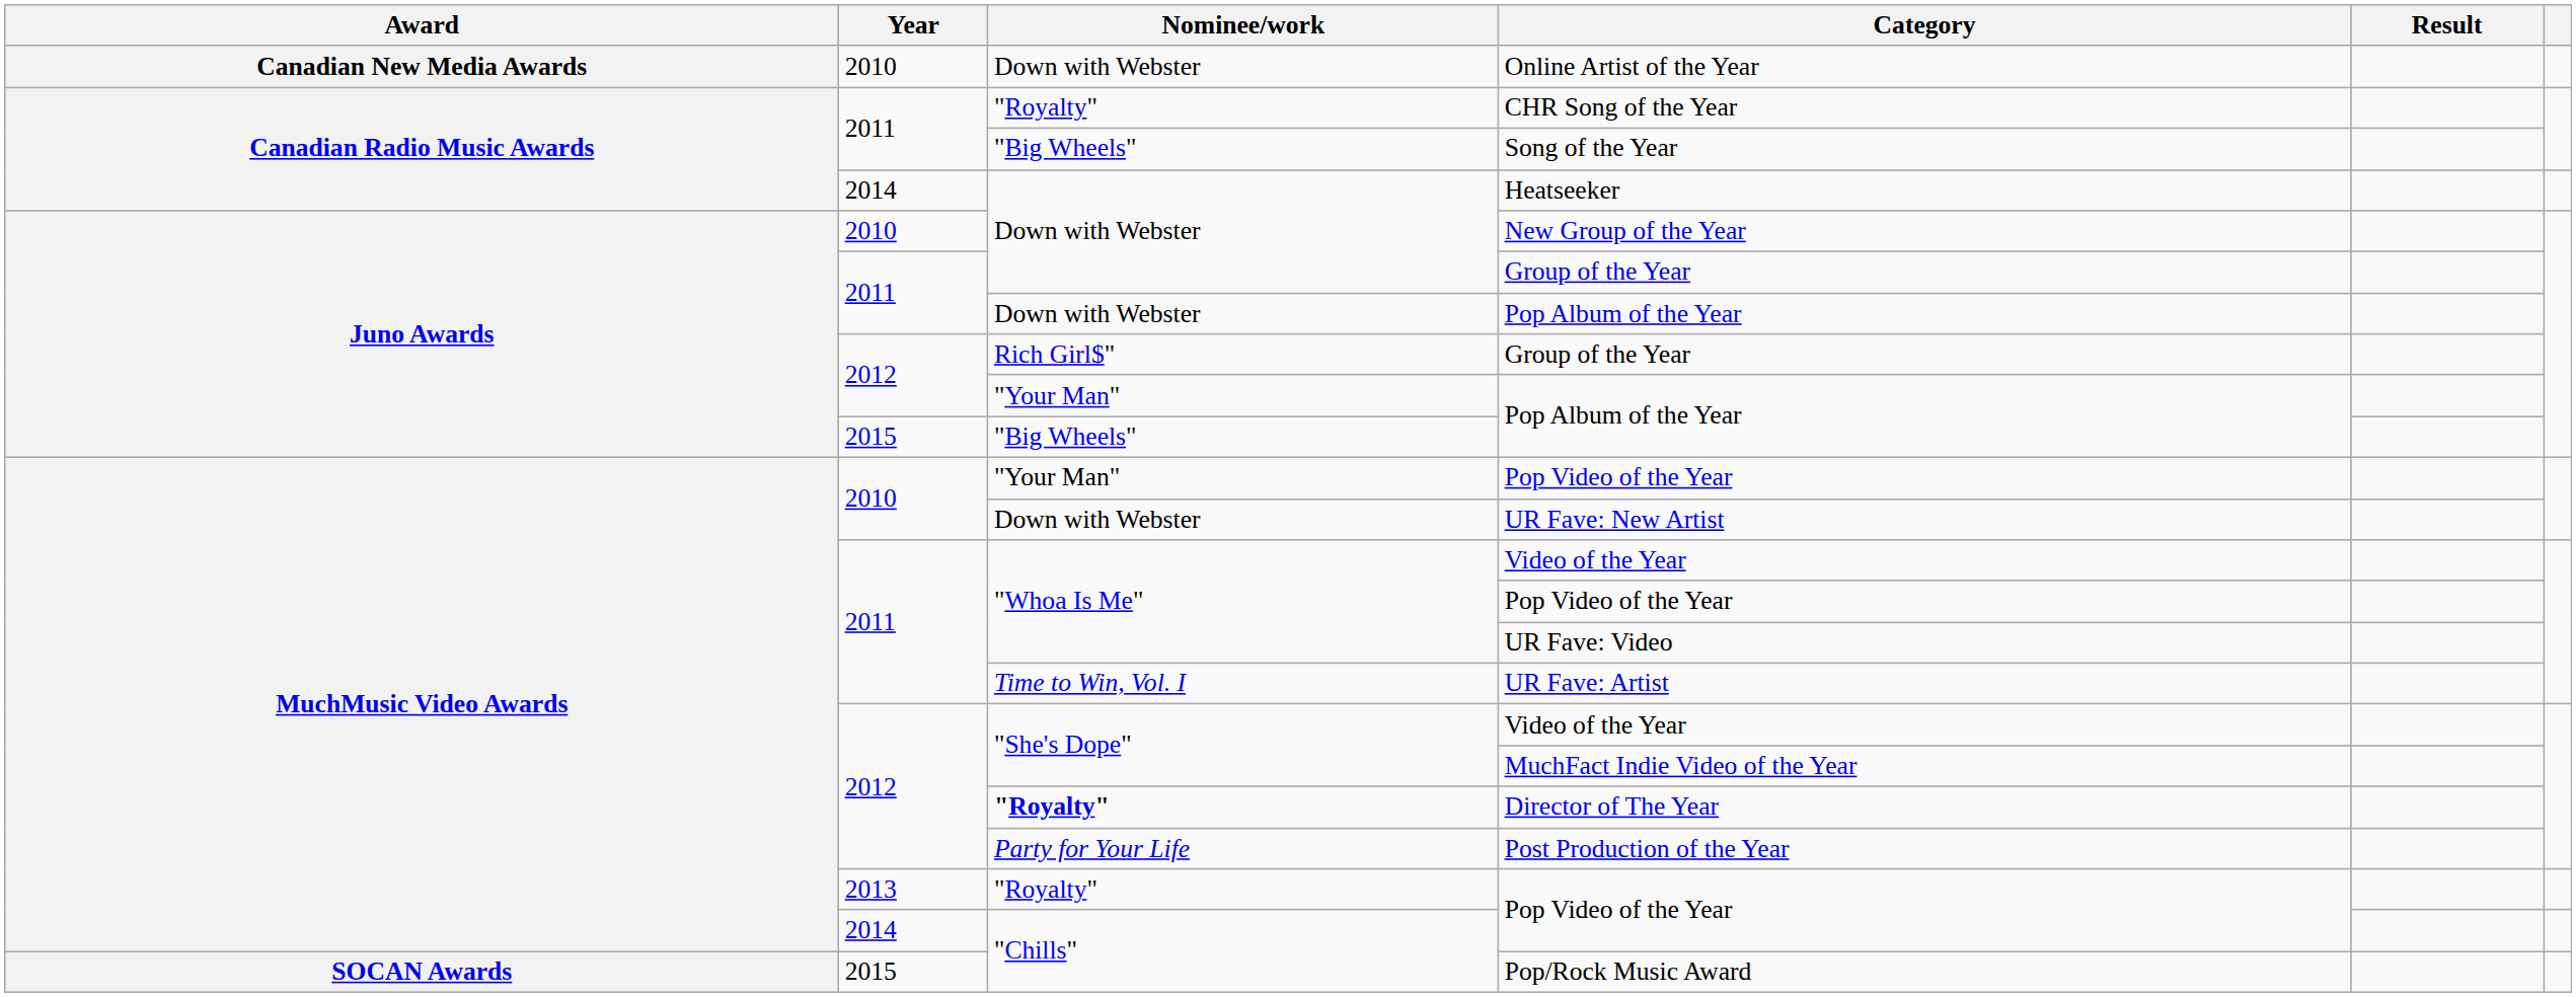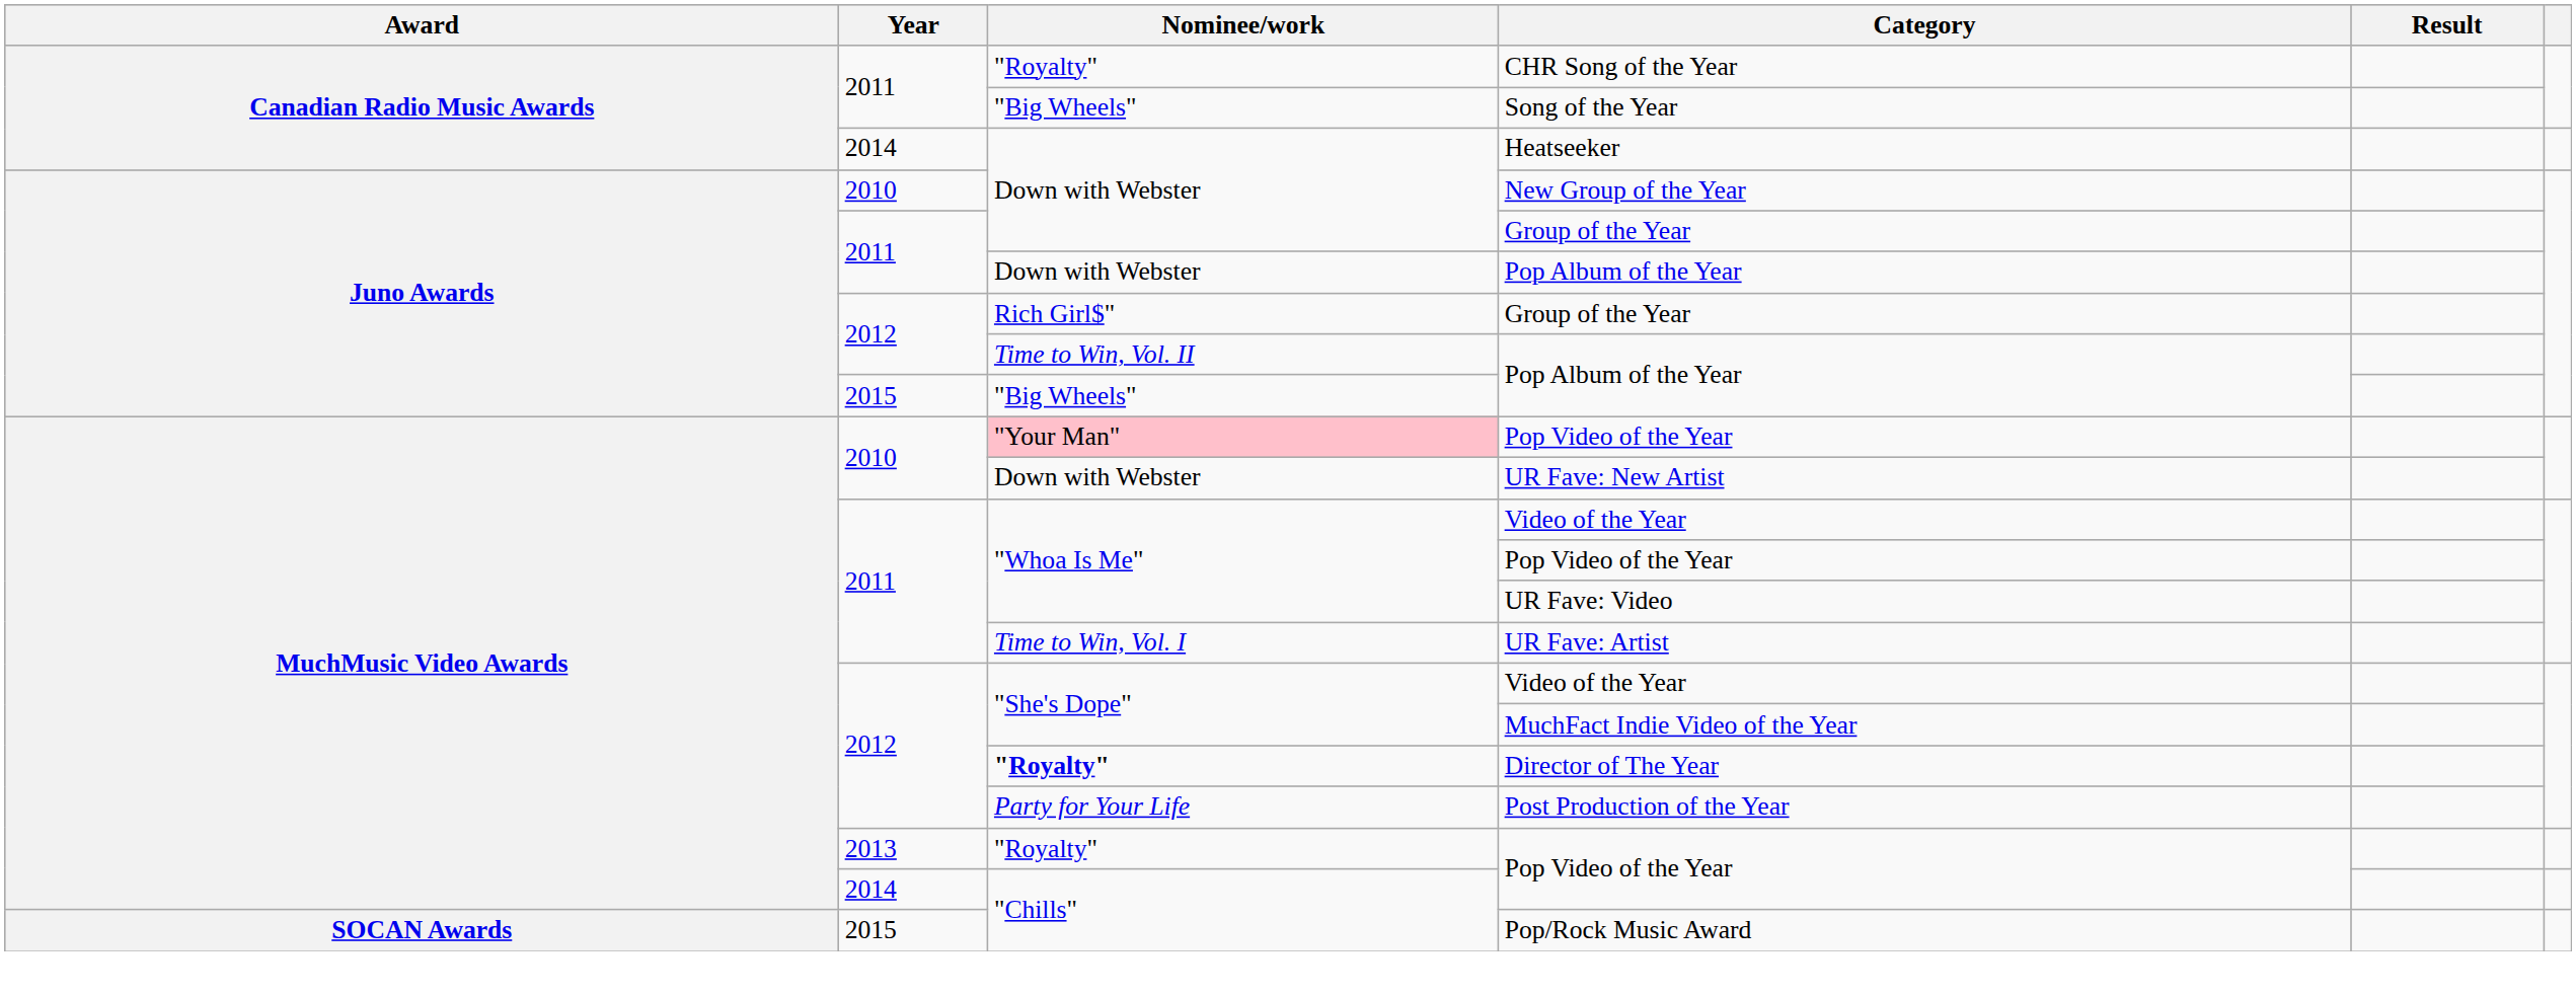 <table class="wikitable sortable plainrowheaders" style="width:100%">
 <tr>
 <th scope="col">Award</th>
 <th scope="col">Year</th>
 <th scope="col">Nominee/work</th>
 <th scope="col">Category</th>
 <th scope="col">Result</th>
 <th scope="col" class="unsortable"></th>
-</tr>
-<tr>
-<th scope="row">Canadian New Media Awards</th>
-<td>2010</td>
-<td>Down with Webster</td>
-<td>Online Artist of the Year</td>
-<td></td>
-<td style="text-align:center;"></td>
 </tr>
 <tr>
 <th scope="row" rowspan="3"><a href='#'>Canadian Radio Music Awards</a></th>
 <td rowspan="2">2011</td>
 <td>"<a href='#'>Royalty</a>"</td>
 <td>CHR Song of the Year</td>
 <td></td>
 <td style="text-align:center;" rowspan="2"></td>
 </tr>
 <tr>
 <td>"<a href='#'>Big Wheels</a>"</td>
 <td>Song of the Year</td>
 <td></td>
 </tr>
 <tr>
 <td>2014</td>
 <td rowspan="3">Down with Webster</td>
 <td>Heatseeker</td>
 <td></td>
 <td style="text-align:center;"></td>
 </tr>
 <tr>
 <th scope="row" rowspan="6"><a href='#'>Juno Awards</a></th>
 <td><a href='#'>2010</a></td>
 <td><a href='#'>New Group of the Year</a></td>
 <td></td>
 <td style="text-align:center;" rowspan="6"></td>
 </tr>
 <tr>
 <td rowspan="2"><a href='#'>2011</a></td>
 <td><a href='#'>Group of the Year</a></td>
 <td></td>
 </tr>
 <tr>
 <td>Down with Webster</td>
 <td><a href='#'>Pop Album of the Year</a></td>
 <td></td>
 </tr>
 <tr>
 <td rowspan="2"><a href='#'>2012</a></td>
 <td><a href='#'>Rich Girl$</a>"</td>
 <td>Group of the Year</td>
 <td></td>
 </tr>
 <tr>
-<td>"<a href='#'>Your Man</a>"</td>
+<td><em><a href='#'>Time to Win, Vol. II</a></em></td>
 <td rowspan="2">Pop Album of the Year</td>
 <td></td>
 </tr>
 <tr>
 <td><a href='#'>2015</a></td>
 <td>"<a href='#'>Big Wheels</a>"</td>
 <td></td>
 </tr>
 <tr>
 <th scope="row" rowspan="12"><a href='#'>MuchMusic Video Awards</a></th>
 <td rowspan="2"><a href='#'>2010</a></td>
-<td>"Your Man"</td>
+<td style="background: pink;">"Your Man"</td>
 <td><a href='#'>Pop Video of the Year</a></td>
 <td></td>
 <td style="text-align:center;" rowspan="2"></td>
 </tr>
 <tr>
 <td>Down with Webster</td>
 <td><a href='#'>UR Fave: New Artist</a></td>
 <td></td>
 </tr>
 <tr>
 <td rowspan="4"><a href='#'>2011</a></td>
 <td rowspan="3">"<a href='#'>Whoa Is Me</a>"</td>
 <td><a href='#'>Video of the Year</a></td>
 <td></td>
 <td style="text-align:center;" rowspan="4"></td>
 </tr>
 <tr>
 <td>Pop Video of the Year</td>
 <td></td>
 </tr>
 <tr>
 <td>UR Fave: Video</td>
 <td></td>
 </tr>
 <tr>
 <td><em><a href='#'>Time to Win, Vol. I</a></em></td>
 <td><a href='#'>UR Fave: Artist</a></td>
 <td></td>
 </tr>
 <tr>
 <td rowspan="4"><a href='#'>2012</a></td>
 <td rowspan="2">"<a href='#'>She's Dope</a>"</td>
 <td>Video of the Year</td>
 <td></td>
 <td style="text-align:center;" rowspan="4"></td>
 </tr>
 <tr>
 <td><a href='#'>MuchFact Indie Video of the Year</a></td>
 <td></td>
 </tr>
 <tr>
 <td><strong>"<a href='#'>Royalty</a>"</strong></td>
 <td><a href='#'>Director of The Year</a></td>
 <td></td>
 </tr>
 <tr>
 <td><em><a href='#'>Party for Your Life</a></em></td>
 <td><a href='#'>Post Production of the Year</a></td>
 <td></td>
 </tr>
 <tr>
 <td><a href='#'>2013</a></td>
 <td>"<a href='#'>Royalty</a>"</td>
 <td rowspan="2">Pop Video of the Year</td>
 <td></td>
 <td style="text-align:center;"></td>
 </tr>
 <tr>
 <td><a href='#'>2014</a></td>
 <td rowspan="2">"<a href='#'>Chills</a>"</td>
 <td></td>
 <td style="text-align:center;"></td>
 </tr>
 <tr>
 <th scope="row"><a href='#'>SOCAN Awards</a></th>
 <td>2015</td>
 <td>Pop/Rock Music Award</td>
 <td></td>
 <td style="text-align:center;"></td>
 </tr>
 </table>
